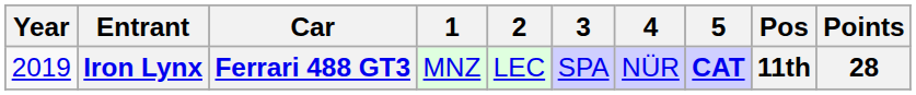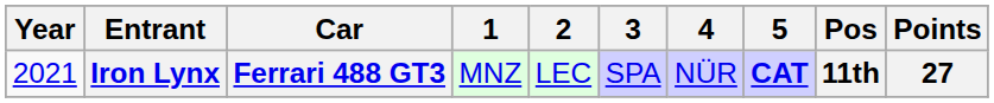 <table class="wikitable" style="font-size: 85%; text-align: center">
 <tr>
 <th>Year</th>
 <th>Entrant</th>
 <th>Car</th>
 <th>1</th>
 <th>2</th>
 <th>3</th>
 <th>4</th>
 <th>5</th>
 <th>Pos</th>
 <th>Points</th>
 </tr>
 <tr>
-<td id=2021><a href='#'>2019</a></td>
+<td id=2021><a href='#'>2021</a></td>
 <th nowrap><a href='#'>Iron Lynx</a></th>
 <th nowrap><a href='#'>Ferrari 488 GT3</a></th>
 <td style="background:#DFFFDF;"><a href='#'>MNZ</a><br> </td>
 <td style="background:#DFFFDF;"><a href='#'>LEC</a><br> </td>
 <td style="background:#cfcfff;"><a href='#'>SPA</a><br> </td>
 <td style="background:#cfcfff;"><a href='#'>NÜR</a><br> </td>
 <td style="background:#cfcfff;"><strong><a href='#'>CAT</a><br> </strong></td>
 <th>11th</th>
-<th>28</th>
+<th>27</th>
 </tr>
 </table>
